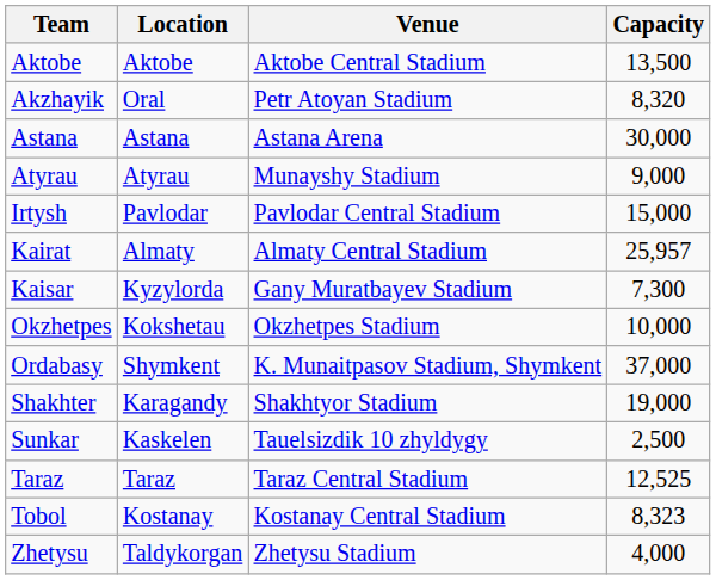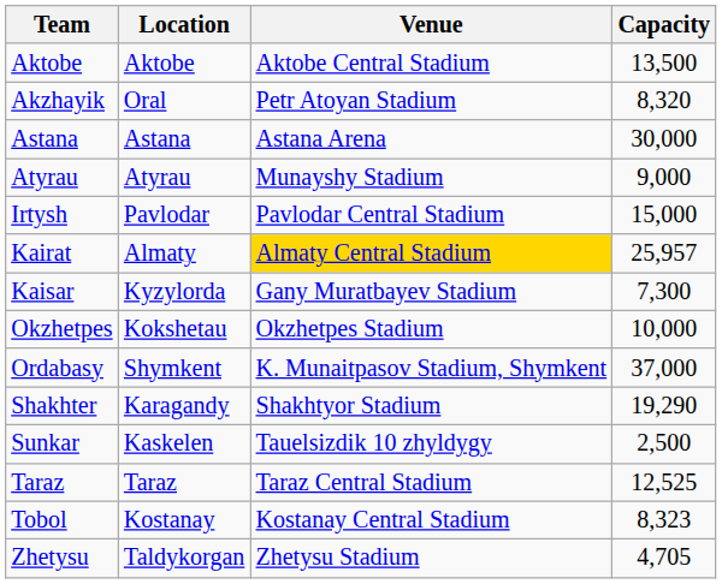 <table class="wikitable sortable" border="1">
 <tr>
 <th>Team</th>
 <th>Location</th>
 <th>Venue</th>
 <th>Capacity</th>
 </tr>
 <tr>
 <td><a href='#'>Aktobe</a></td>
 <td><a href='#'>Aktobe</a></td>
 <td><a href='#'>Aktobe Central Stadium</a></td>
 <td style="text-align:center;">13,500</td>
 </tr>
 <tr>
 <td><a href='#'>Akzhayik</a></td>
 <td><a href='#'>Oral</a></td>
 <td><a href='#'>Petr Atoyan Stadium</a></td>
 <td style="text-align:center;">8,320</td>
 </tr>
 <tr>
 <td><a href='#'>Astana</a></td>
 <td><a href='#'>Astana</a></td>
 <td><a href='#'>Astana Arena</a></td>
 <td style="text-align:center;">30,000</td>
 </tr>
 <tr>
 <td><a href='#'>Atyrau</a></td>
 <td><a href='#'>Atyrau</a></td>
 <td><a href='#'>Munayshy Stadium</a></td>
 <td style="text-align:center;">9,000</td>
 </tr>
 <tr>
 <td><a href='#'>Irtysh</a></td>
 <td><a href='#'>Pavlodar</a></td>
 <td><a href='#'>Pavlodar Central Stadium</a></td>
 <td style="text-align:center;">15,000</td>
 </tr>
 <tr>
 <td><a href='#'>Kairat</a></td>
 <td><a href='#'>Almaty</a></td>
-<td><a href='#'>Almaty Central Stadium</a></td>
+<td style="background: gold;"><a href='#'>Almaty Central Stadium</a></td>
 <td style="text-align:center;">25,957</td>
 </tr>
 <tr>
 <td><a href='#'>Kaisar</a></td>
 <td><a href='#'>Kyzylorda</a></td>
 <td><a href='#'>Gany Muratbayev Stadium</a></td>
 <td style="text-align:center;">7,300</td>
 </tr>
 <tr>
 <td><a href='#'>Okzhetpes</a></td>
 <td><a href='#'>Kokshetau</a></td>
 <td><a href='#'>Okzhetpes Stadium</a></td>
 <td style="text-align:center;">10,000</td>
 </tr>
 <tr>
 <td><a href='#'>Ordabasy</a></td>
 <td><a href='#'>Shymkent</a></td>
 <td><a href='#'>K. Munaitpasov Stadium, Shymkent</a></td>
 <td style="text-align:center;">37,000</td>
 </tr>
 <tr>
 <td><a href='#'>Shakhter</a></td>
 <td><a href='#'>Karagandy</a></td>
 <td><a href='#'>Shakhtyor Stadium</a></td>
-<td style="text-align:center;">19,000</td>
+<td style="text-align:center;">19,290</td>
 </tr>
 <tr>
 <td><a href='#'>Sunkar</a></td>
 <td><a href='#'>Kaskelen</a></td>
 <td><a href='#'>Tauelsizdik 10 zhyldygy</a></td>
 <td style="text-align:center;">2,500</td>
 </tr>
 <tr>
 <td><a href='#'>Taraz</a></td>
 <td><a href='#'>Taraz</a></td>
 <td><a href='#'>Taraz Central Stadium</a></td>
 <td style="text-align:center;">12,525</td>
 </tr>
 <tr>
 <td><a href='#'>Tobol</a></td>
 <td><a href='#'>Kostanay</a></td>
 <td><a href='#'>Kostanay Central Stadium</a></td>
 <td style="text-align:center;">8,323</td>
 </tr>
 <tr>
 <td><a href='#'>Zhetysu</a></td>
 <td><a href='#'>Taldykorgan</a></td>
 <td><a href='#'>Zhetysu Stadium</a></td>
-<td style="text-align:center;">4,000</td>
+<td style="text-align:center;">4,705</td>
 </tr>
 </table>
